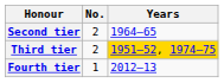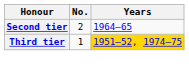 <table class="wikitable plainrowheaders">
 <tr>
 <th scope=col>Honour</th>
 <th scope=col>No.</th>
 <th scope=col>Years</th>
 </tr>
 <tr>
 <th scope=row><a href='#'>Second tier</a></th>
 <td align=center>2</td>
 <td><a href='#'>1964–65</a></td>
 </tr>
 <tr>
 <th scope=row><a href='#'>Third tier</a></th>
-<td align=center>2</td>
+<td align=center>1</td>
 <td style="background: gold;"><a href='#'>1951–52</a>, <a href='#'>1974–75</a></td>
 </tr>
-<tr>
-<th scope=row><a href='#'>Fourth tier</a></th>
-<td align=center>1</td>
-<td><a href='#'>2012–13</a></td>
-</tr>
 </table>
